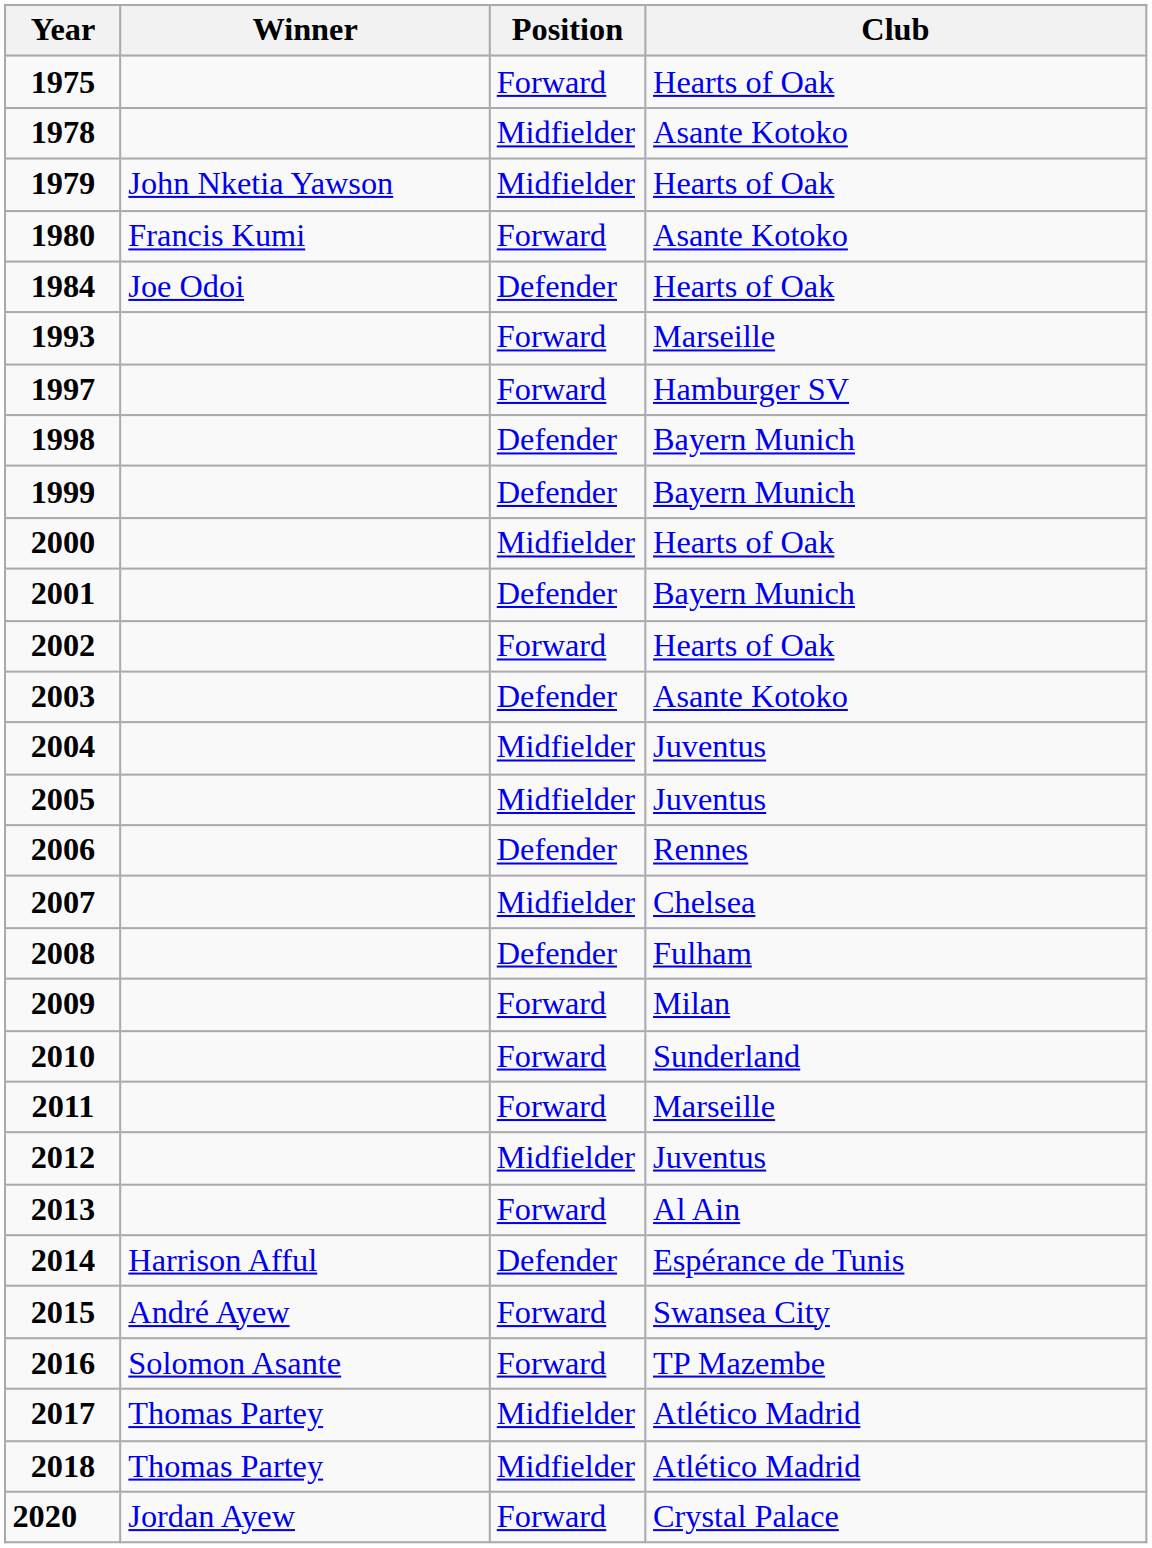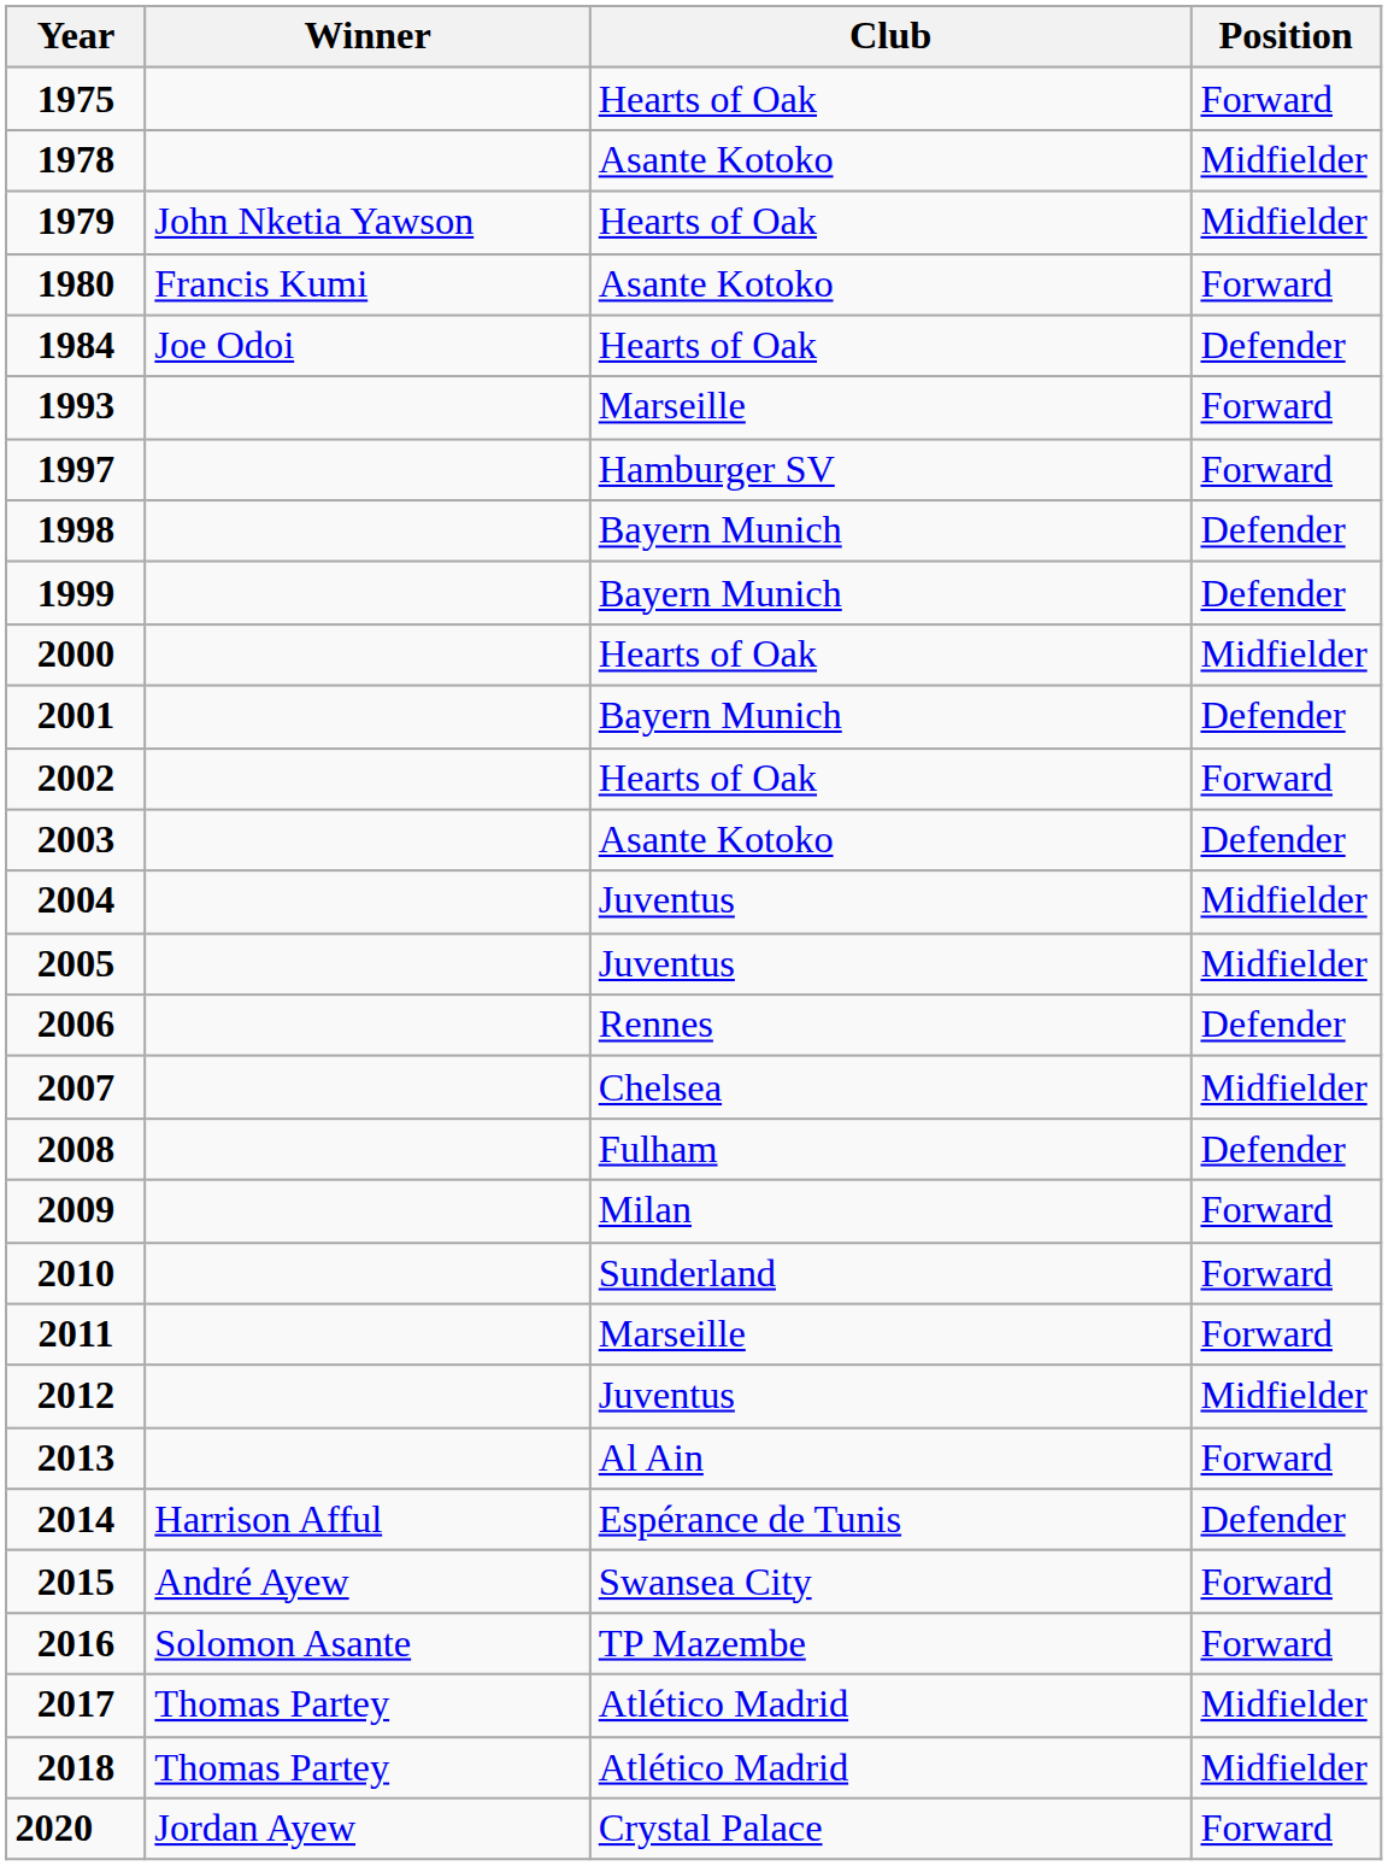 <table class="wikitable sortable">
 <tr style="background:#CEDAF2">
 <th width="50">Year</th>
 <th width="175" class="unsortable">Winner</th>
+<th width="240" class="unsortable">Club</th>
 <th width="70" class="unsortable">Position</th>
-<th width="240" class="unsortable">Club</th>
 </tr>
 <tr>
 <td align="center"><strong>1975</strong></td>
 <td></td>
+<td> <a href='#'>Hearts of Oak</a></td>
 <td><a href='#'>Forward</a></td>
-<td> <a href='#'>Hearts of Oak</a></td>
 </tr>
 <tr>
 <td align="center"><strong>1978</strong></td>
 <td></td>
+<td> <a href='#'>Asante Kotoko</a></td>
 <td><a href='#'>Midfielder</a></td>
-<td> <a href='#'>Asante Kotoko</a></td>
 </tr>
 <tr>
 <td align="center"><strong>1979</strong></td>
 <td><a href='#'>John Nketia Yawson</a></td>
+<td> <a href='#'>Hearts of Oak</a></td>
 <td><a href='#'>Midfielder</a></td>
-<td> <a href='#'>Hearts of Oak</a></td>
 </tr>
 <tr>
 <td align="center"><strong>1980</strong></td>
 <td><a href='#'>Francis Kumi</a></td>
+<td> <a href='#'>Asante Kotoko</a></td>
 <td><a href='#'>Forward</a></td>
-<td> <a href='#'>Asante Kotoko</a></td>
 </tr>
 <tr>
 <td align="center"><strong>1984</strong></td>
 <td><a href='#'>Joe Odoi</a></td>
+<td> <a href='#'>Hearts of Oak</a></td>
 <td><a href='#'>Defender</a></td>
-<td> <a href='#'>Hearts of Oak</a></td>
 </tr>
 <tr>
 <td align="center"><strong>1993</strong></td>
 <td></td>
+<td> <a href='#'>Marseille</a></td>
 <td><a href='#'>Forward</a></td>
-<td> <a href='#'>Marseille</a></td>
 </tr>
 <tr>
 <td align="center"><strong>1997</strong></td>
 <td></td>
+<td> <a href='#'>Hamburger SV</a></td>
 <td><a href='#'>Forward</a></td>
-<td> <a href='#'>Hamburger SV</a></td>
 </tr>
 <tr>
 <td align="center"><strong>1998</strong></td>
 <td></td>
+<td> <a href='#'>Bayern Munich</a></td>
 <td><a href='#'>Defender</a></td>
-<td> <a href='#'>Bayern Munich</a></td>
 </tr>
 <tr>
 <td align="center"><strong>1999</strong></td>
 <td></td>
+<td> <a href='#'>Bayern Munich</a></td>
 <td><a href='#'>Defender</a></td>
-<td> <a href='#'>Bayern Munich</a></td>
 </tr>
 <tr>
 <td align="center"><strong>2000</strong></td>
 <td></td>
+<td> <a href='#'>Hearts of Oak</a></td>
 <td><a href='#'>Midfielder</a></td>
-<td> <a href='#'>Hearts of Oak</a></td>
 </tr>
 <tr>
 <td align="center"><strong>2001</strong></td>
 <td></td>
+<td> <a href='#'>Bayern Munich</a></td>
 <td><a href='#'>Defender</a></td>
-<td> <a href='#'>Bayern Munich</a></td>
 </tr>
 <tr>
 <td align="center"><strong>2002</strong></td>
 <td></td>
+<td> <a href='#'>Hearts of Oak</a></td>
 <td><a href='#'>Forward</a></td>
-<td> <a href='#'>Hearts of Oak</a></td>
 </tr>
 <tr>
 <td align="center"><strong>2003</strong></td>
 <td></td>
+<td> <a href='#'>Asante Kotoko</a></td>
 <td><a href='#'>Defender</a></td>
-<td> <a href='#'>Asante Kotoko</a></td>
 </tr>
 <tr>
 <td align="center"><strong>2004</strong></td>
 <td></td>
+<td> <a href='#'>Juventus</a></td>
 <td><a href='#'>Midfielder</a></td>
-<td> <a href='#'>Juventus</a></td>
 </tr>
 <tr>
 <td align="center"><strong>2005</strong></td>
 <td></td>
+<td> <a href='#'>Juventus</a></td>
 <td><a href='#'>Midfielder</a></td>
-<td> <a href='#'>Juventus</a></td>
 </tr>
 <tr>
 <td align="center"><strong>2006</strong></td>
 <td></td>
+<td> <a href='#'>Rennes</a></td>
 <td><a href='#'>Defender</a></td>
-<td> <a href='#'>Rennes</a></td>
 </tr>
 <tr>
 <td align="center"><strong>2007</strong> </td>
 <td></td>
+<td> <a href='#'>Chelsea</a></td>
 <td><a href='#'>Midfielder</a></td>
-<td> <a href='#'>Chelsea</a></td>
 </tr>
 <tr>
 <td align="center"><strong>2008</strong></td>
 <td></td>
+<td> <a href='#'>Fulham</a></td>
 <td><a href='#'>Defender</a></td>
-<td> <a href='#'>Fulham</a></td>
 </tr>
 <tr>
 <td align="center"><strong>2009</strong></td>
 <td></td>
+<td> <a href='#'>Milan</a></td>
 <td><a href='#'>Forward</a></td>
-<td> <a href='#'>Milan</a></td>
 </tr>
 <tr>
 <td align="center"><strong>2010</strong></td>
 <td></td>
+<td> <a href='#'>Sunderland</a></td>
 <td><a href='#'>Forward</a></td>
-<td> <a href='#'>Sunderland</a></td>
 </tr>
 <tr>
 <td align="center"><strong>2011</strong></td>
 <td></td>
+<td> <a href='#'>Marseille</a></td>
 <td><a href='#'>Forward</a></td>
-<td> <a href='#'>Marseille</a></td>
 </tr>
 <tr>
 <td align="center"><strong>2012</strong></td>
 <td></td>
+<td> <a href='#'>Juventus</a></td>
 <td><a href='#'>Midfielder</a></td>
-<td> <a href='#'>Juventus</a></td>
 </tr>
 <tr>
 <td align="center"><strong>2013</strong></td>
 <td></td>
+<td> <a href='#'>Al Ain</a></td>
 <td><a href='#'>Forward</a></td>
-<td> <a href='#'>Al Ain</a></td>
 </tr>
 <tr>
 <td align="center"><strong>2014</strong></td>
 <td><a href='#'>Harrison Afful</a></td>
+<td> <a href='#'>Espérance de Tunis</a></td>
 <td><a href='#'>Defender</a></td>
-<td> <a href='#'>Espérance de Tunis</a></td>
 </tr>
 <tr>
 <td align="center"><strong>2015</strong></td>
 <td><a href='#'>André Ayew</a></td>
+<td> <a href='#'>Swansea City</a></td>
 <td><a href='#'>Forward</a></td>
-<td> <a href='#'>Swansea City</a></td>
 </tr>
 <tr>
 <td align="center"><strong>2016</strong></td>
 <td><a href='#'>Solomon Asante</a></td>
+<td> <a href='#'>TP Mazembe</a></td>
 <td><a href='#'>Forward</a></td>
-<td> <a href='#'>TP Mazembe</a></td>
 </tr>
 <tr>
 <td align="center"><strong>2017</strong></td>
 <td><a href='#'>Thomas Partey</a></td>
+<td> <a href='#'>Atlético Madrid</a></td>
 <td><a href='#'>Midfielder</a></td>
-<td> <a href='#'>Atlético Madrid</a></td>
 </tr>
 <tr>
 <td align="center"><strong>2018</strong></td>
 <td><a href='#'>Thomas Partey</a></td>
+<td> <a href='#'>Atlético Madrid</a></td>
 <td><a href='#'>Midfielder</a></td>
-<td> <a href='#'>Atlético Madrid</a></td>
 </tr>
 <tr>
 <td><strong>2020</strong></td>
 <td><a href='#'>Jordan Ayew</a></td>
+<td> <a href='#'>Crystal Palace</a></td>
 <td><a href='#'>Forward</a></td>
-<td> <a href='#'>Crystal Palace</a></td>
 </tr>
 </table>
